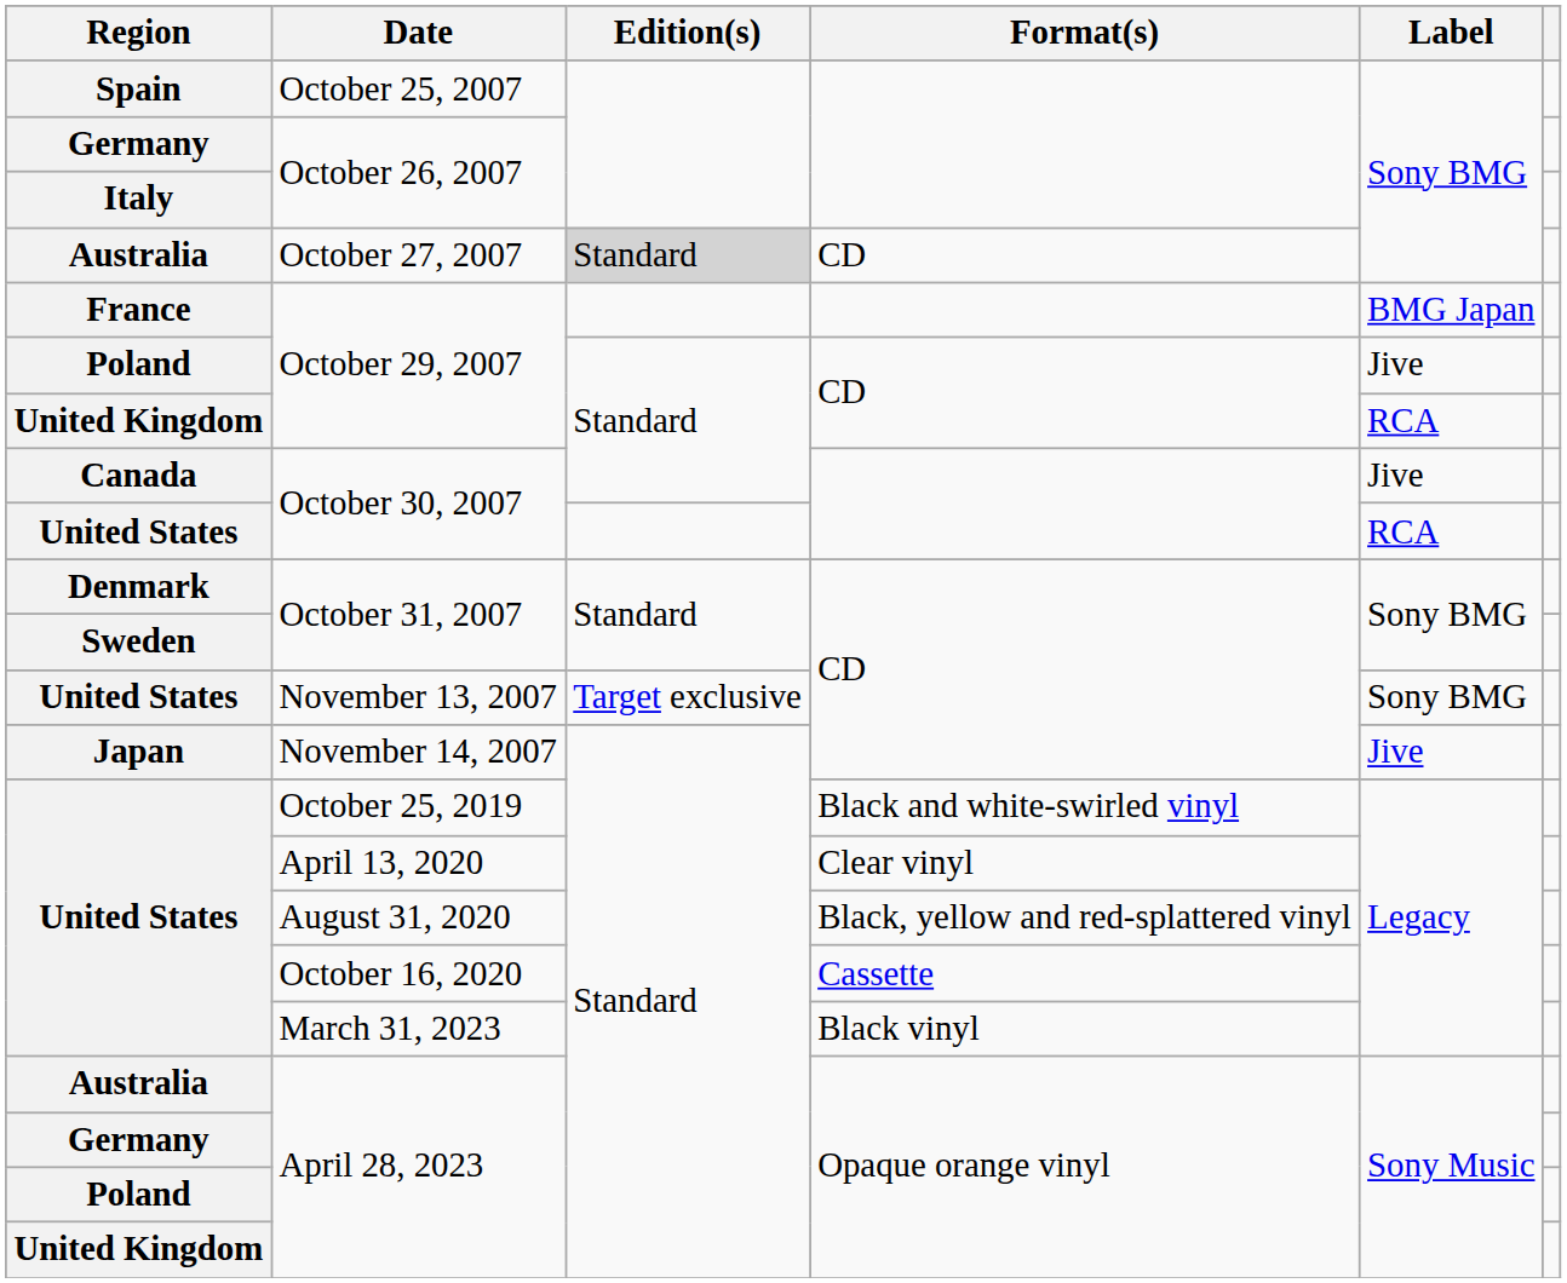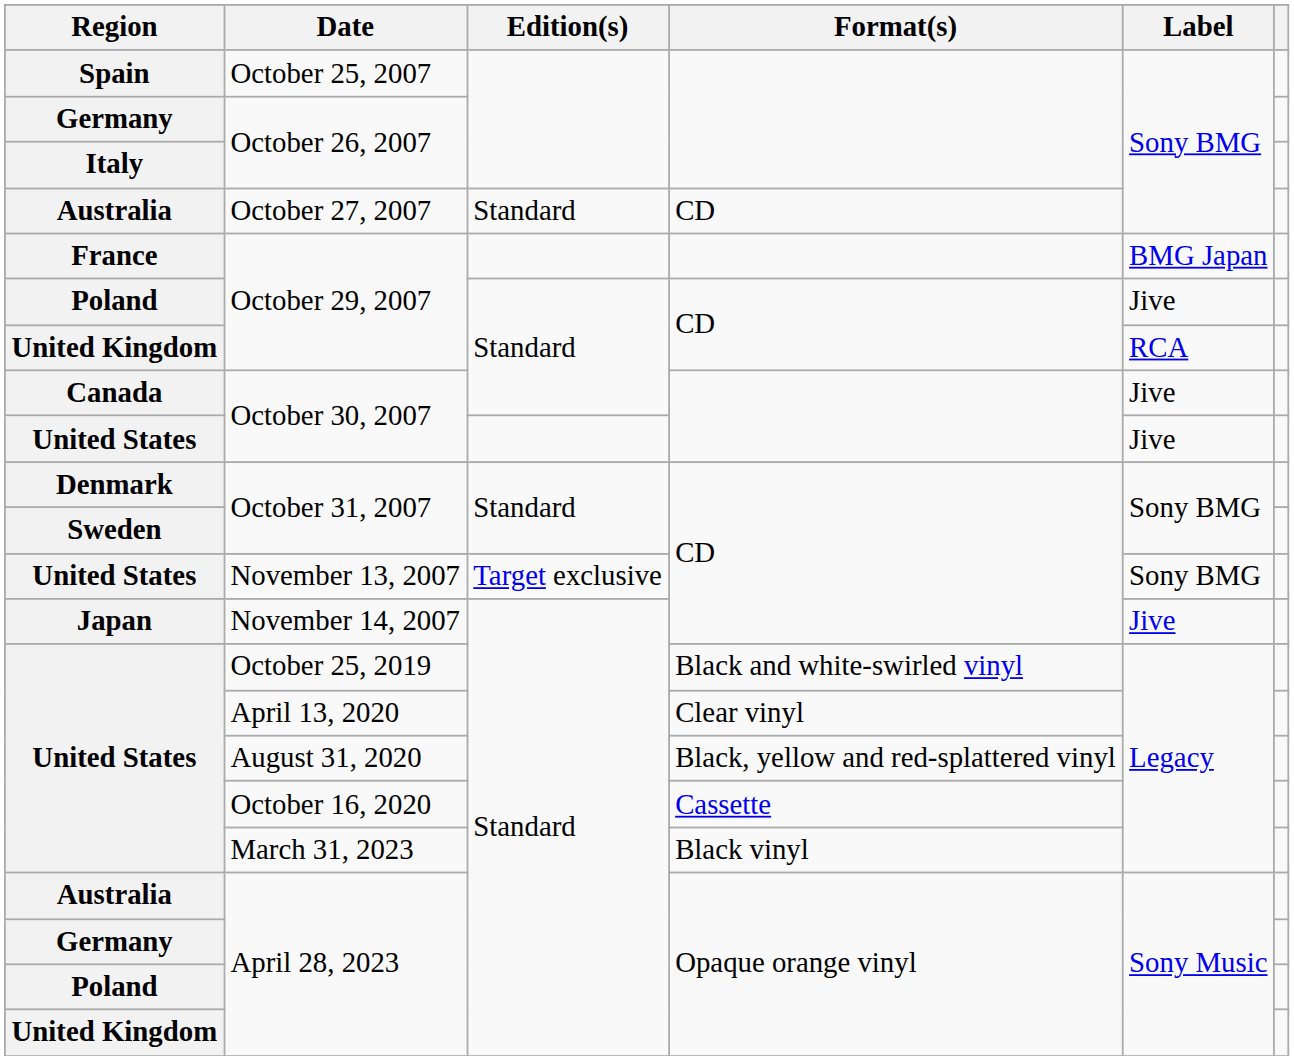 <table class="wikitable plainrowheaders">
 <tr>
 <th scope="col">Region</th>
 <th scope="col">Date</th>
 <th scope="col">Edition(s) </th>
 <th scope="col">Format(s)</th>
 <th scope="col">Label</th>
 <th scope="col"></th>
 </tr>
 <tr>
 <th scope="row">Spain</th>
 <td>October 25, 2007</td>
 <td rowspan="3"></td>
 <td rowspan="3"></td>
 <td rowspan="4"><a href='#'>Sony BMG</a></td>
 <td align="center"></td>
 </tr>
 <tr>
 <th scope="row">Germany</th>
 <td rowspan="2">October 26, 2007</td>
 <td align="center"></td>
 </tr>
 <tr>
 <th scope="row">Italy</th>
 <td align="center"></td>
 </tr>
 <tr>
 <th scope="row">Australia</th>
 <td>October 27, 2007</td>
-<td style="background: lightgrey;">Standard</td>
+<td>Standard</td>
 <td>CD</td>
 <td align="center"></td>
 </tr>
 <tr>
 <th scope="row">France</th>
 <td rowspan="3">October 29, 2007</td>
 <td></td>
 <td></td>
 <td><a href='#'>BMG Japan</a></td>
 <td align="center"></td>
 </tr>
 <tr>
 <th scope="row">Poland</th>
 <td rowspan="3">Standard</td>
 <td rowspan="2">CD</td>
 <td>Jive</td>
 <td align="center"></td>
 </tr>
 <tr>
 <th scope="row">United Kingdom</th>
 <td><a href='#'>RCA</a></td>
 <td align="center"></td>
 </tr>
 <tr>
 <th scope="row">Canada</th>
 <td rowspan="2">October 30, 2007</td>
 <td rowspan="2"></td>
 <td>Jive</td>
 <td align="center"></td>
 </tr>
 <tr>
 <th scope="row">United States</th>
 <td></td>
-<td><a href='#'>RCA</a></td>
+<td>Jive</td>
 <td align="center"></td>
 </tr>
 <tr>
 <th scope="row">Denmark</th>
 <td rowspan="2">October 31, 2007</td>
 <td rowspan="2">Standard</td>
 <td rowspan="4">CD</td>
 <td rowspan="2">Sony BMG</td>
 <td align="center"></td>
 </tr>
 <tr>
 <th scope="row">Sweden</th>
 <td align="center"></td>
 </tr>
 <tr>
 <th scope="row">United States</th>
 <td>November 13, 2007</td>
 <td><a href='#'>Target</a> exclusive</td>
 <td>Sony BMG</td>
 <td align="center"></td>
 </tr>
 <tr>
 <th scope="row">Japan</th>
 <td>November 14, 2007</td>
 <td rowspan="10">Standard</td>
 <td><a href='#'>Jive</a></td>
 <td align="center"></td>
 </tr>
 <tr>
 <th rowspan="5" scope="row">United States</th>
 <td>October 25, 2019</td>
 <td>Black and white-swirled <a href='#'>vinyl</a> </td>
 <td rowspan="5"><a href='#'>Legacy</a></td>
 <td align="center"></td>
 </tr>
 <tr>
 <td>April 13, 2020</td>
 <td>Clear vinyl </td>
 <td align="center"></td>
 </tr>
 <tr>
 <td>August 31, 2020</td>
 <td>Black, yellow and red-splattered vinyl </td>
 <td align="center"></td>
 </tr>
 <tr>
 <td>October 16, 2020</td>
 <td><a href='#'>Cassette</a> </td>
 <td align="center"></td>
 </tr>
 <tr>
 <td>March 31, 2023</td>
 <td>Black vinyl</td>
 <td align="center"></td>
 </tr>
 <tr>
 <th scope="row">Australia</th>
 <td rowspan="4">April 28, 2023</td>
 <td rowspan="4">Opaque orange vinyl</td>
 <td rowspan="4"><a href='#'>Sony Music</a></td>
 <td align="center"></td>
 </tr>
 <tr>
 <th scope="row">Germany</th>
 <td align="center"></td>
 </tr>
 <tr>
 <th scope="row">Poland</th>
 <td align="center"></td>
 </tr>
 <tr>
 <th scope="row">United Kingdom</th>
 <td align="center"></td>
 </tr>
 </table>
